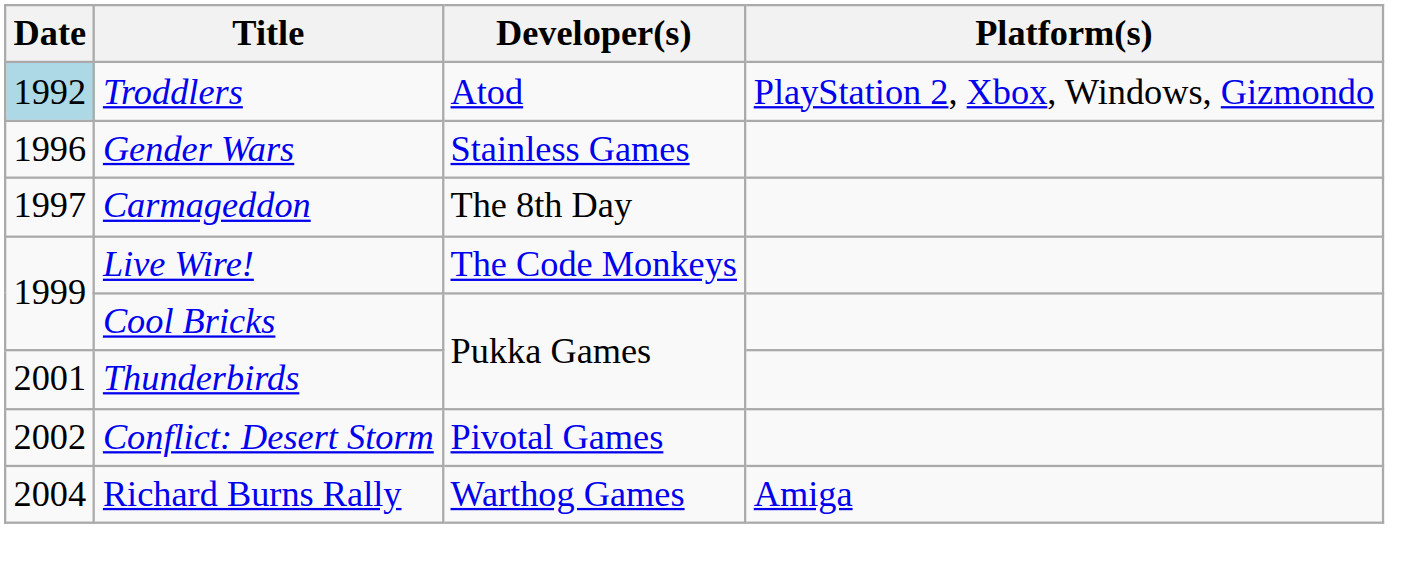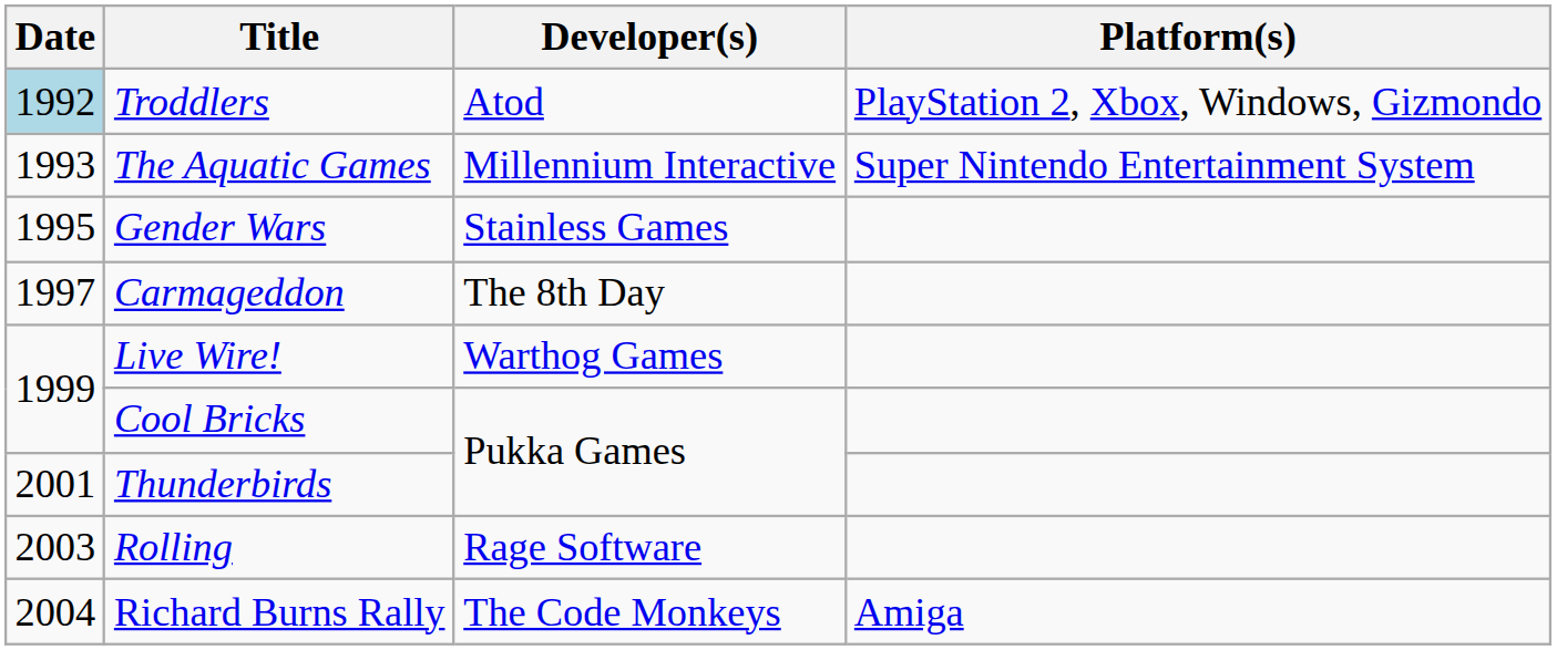 <table class="wikitable">
 <tr>
 <th>Date</th>
 <th>Title</th>
 <th>Developer(s)</th>
 <th>Platform(s)</th>
 </tr>
 <tr>
 <td style="background: lightblue;">1992</td>
 <td><em><a href='#'>Troddlers</a></em></td>
 <td><a href='#'>Atod</a></td>
 <td><a href='#'>PlayStation 2</a>, <a href='#'>Xbox</a>, Windows, <a href='#'>Gizmondo</a></td>
 </tr>
 <tr>
-<td>1996</td>
+<td>1993</td>
+<td><em><a href='#'>The Aquatic Games</a></em></td>
+<td><a href='#'>Millennium Interactive</a></td>
+<td><a href='#'>Super Nintendo Entertainment System</a></td>
+</tr>
+<tr>
+<td>1995</td>
 <td><em><a href='#'>Gender Wars</a></em></td>
 <td><a href='#'>Stainless Games</a></td>
 <td></td>
 </tr>
 <tr>
 <td>1997</td>
 <td><em><a href='#'>Carmageddon</a></em></td>
 <td>The 8th Day</td>
 <td></td>
 </tr>
 <tr>
 <td rowspan="2">1999</td>
 <td><em><a href='#'>Live Wire!</a></em></td>
-<td><a href='#'>The Code Monkeys</a></td>
+<td><a href='#'>Warthog Games</a></td>
 <td></td>
 </tr>
 <tr>
 <td><em><a href='#'>Cool Bricks</a></em></td>
 <td rowspan="2">Pukka Games</td>
 <td></td>
 </tr>
 <tr>
 <td>2001</td>
 <td><em><a href='#'>Thunderbirds</a></em></td>
 <td></td>
 </tr>
 <tr>
-<td>2002</td>
-<td><em><a href='#'>Conflict: Desert Storm</a></em></td>
-<td><a href='#'>Pivotal Games</a></td>
+<td>2003</td>
+<td><em><a href='#'>Rolling</a></em></td>
+<td><a href='#'>Rage Software</a></td>
 <td></td>
 </tr>
 <tr>
 <td>2004</td>
 <td><a href='#'>Richard Burns Rally</a></td>
-<td><a href='#'>Warthog Games</a></td>
+<td><a href='#'>The Code Monkeys</a></td>
 <td><a href='#'>Amiga</a></td>
 </tr>
 </table>
